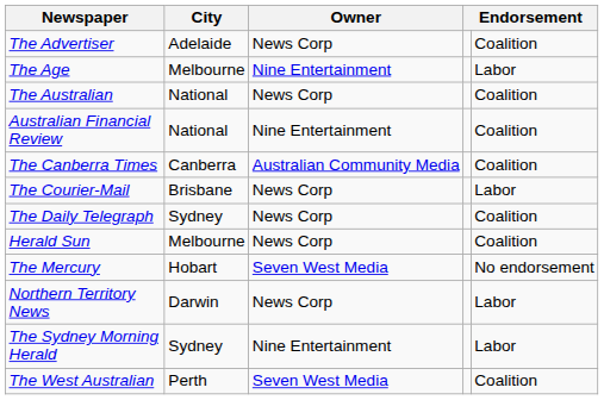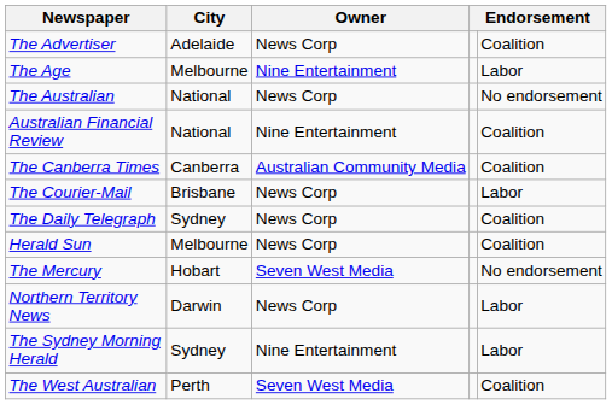 <table class="wikitable sortable right">
 <tr>
 <th style="width:150px;">Newspaper</th>
 <th>City</th>
 <th>Owner</th>
 <th colspan=2>Endorsement</th>
 </tr>
 <tr>
 <td><em><a href='#'>The Advertiser</a></em></td>
 <td>Adelaide</td>
 <td>News Corp</td>
 <td></td>
 <td>Coalition</td>
 </tr>
 <tr>
 <td><em><a href='#'>The Age</a></em></td>
 <td>Melbourne</td>
 <td><a href='#'>Nine Entertainment</a></td>
 <td></td>
 <td>Labor</td>
 </tr>
 <tr>
 <td><em><a href='#'>The Australian</a></em></td>
 <td>National</td>
 <td>News Corp</td>
 <td></td>
-<td>Coalition</td>
+<td>No endorsement</td>
 </tr>
 <tr>
 <td><em><a href='#'>Australian Financial Review</a></em></td>
 <td>National</td>
 <td>Nine Entertainment</td>
 <td></td>
 <td>Coalition</td>
 </tr>
 <tr>
 <td><em><a href='#'>The Canberra Times</a></em></td>
 <td>Canberra</td>
 <td><a href='#'>Australian Community Media</a></td>
 <td></td>
 <td>Coalition</td>
 </tr>
 <tr>
 <td><em><a href='#'>The Courier-Mail</a></em></td>
 <td>Brisbane</td>
 <td>News Corp</td>
 <td></td>
 <td>Labor</td>
 </tr>
 <tr>
 <td><em><a href='#'>The Daily Telegraph</a></em></td>
 <td>Sydney</td>
 <td>News Corp</td>
 <td></td>
 <td>Coalition</td>
 </tr>
 <tr>
 <td><em><a href='#'>Herald Sun</a></em></td>
 <td>Melbourne</td>
 <td>News Corp</td>
 <td></td>
 <td>Coalition</td>
 </tr>
 <tr>
 <td><em><a href='#'>The Mercury</a></em></td>
 <td>Hobart</td>
 <td><a href='#'>Seven West Media</a></td>
 <td></td>
 <td>No endorsement</td>
 </tr>
 <tr>
 <td><em><a href='#'>Northern Territory News</a></em></td>
 <td>Darwin</td>
 <td>News Corp</td>
 <td></td>
 <td>Labor</td>
 </tr>
 <tr>
 <td><em><a href='#'>The Sydney Morning Herald</a></em></td>
 <td>Sydney</td>
 <td>Nine Entertainment</td>
 <td></td>
 <td>Labor</td>
 </tr>
 <tr>
 <td><em><a href='#'>The West Australian</a></em></td>
 <td>Perth</td>
 <td><a href='#'>Seven West Media</a></td>
 <td></td>
 <td>Coalition</td>
 </tr>
 </table>
